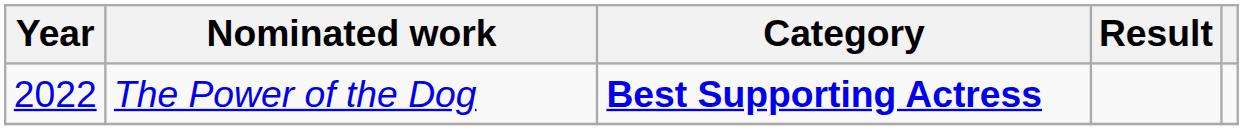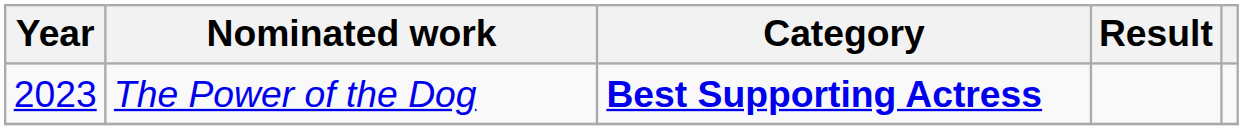 <table class="wikitable" style="width:85%;">
 <tr>
 <th width=5%>Year</th>
 <th style="width:40%;">Nominated work</th>
 <th style="width:40%;">Category</th>
 <th style="width:10%;">Result</th>
 <th width=1%></th>
 </tr>
 <tr>
-<td style="text-align:center;"><a href='#'>2022</a></td>
+<td style="text-align:center;"><a href='#'>2023</a></td>
 <td><em><a href='#'>The Power of the Dog</a></em></td>
 <td><strong><a href='#'>Best Supporting Actress</a></strong></td>
 <td></td>
 <td></td>
 </tr>
 <tr>
 </tr>
 </table>
